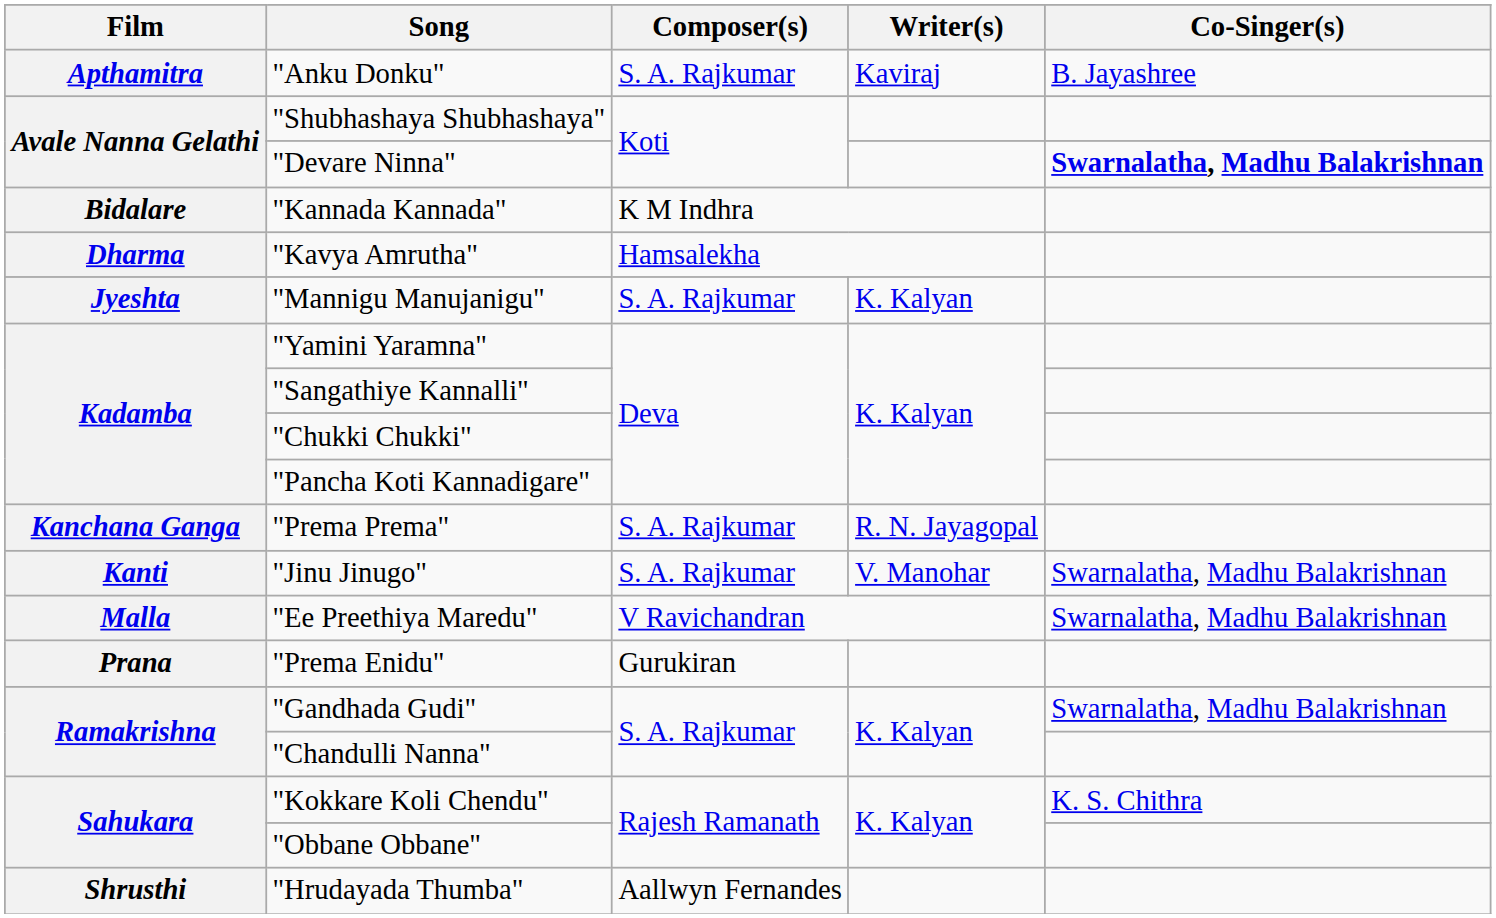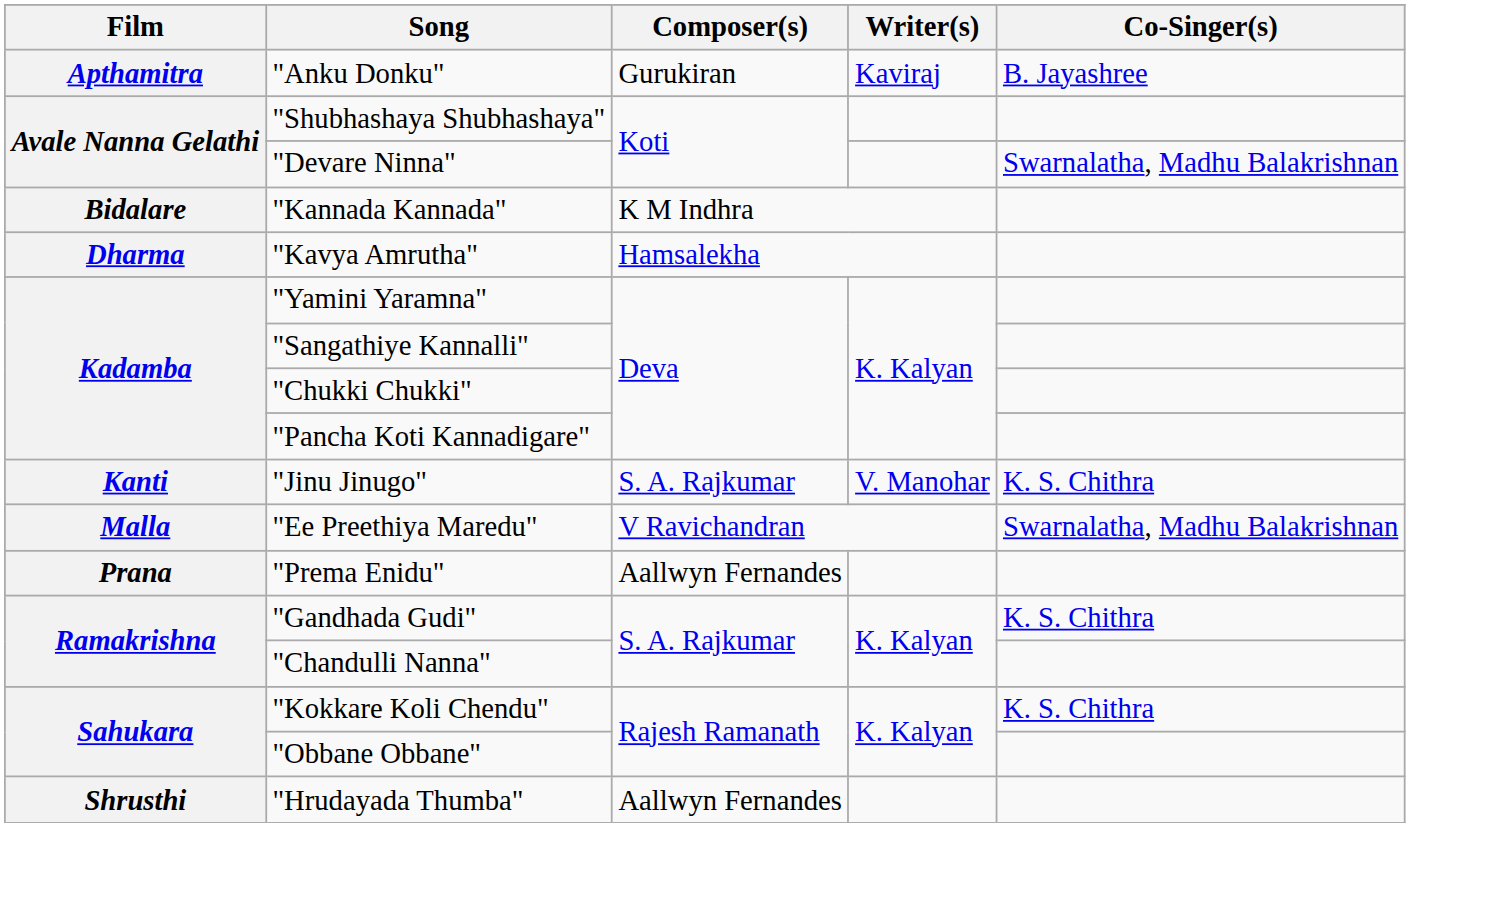 <table class="wikitable">
 <tr>
 <th>Film</th>
 <th>Song</th>
 <th>Composer(s)</th>
 <th>Writer(s)</th>
 <th>Co-Singer(s)</th>
 </tr>
 <tr>
 <th><em><a href='#'>Apthamitra</a></em></th>
 <td>"Anku Donku"</td>
-<td><a href='#'>S. A. Rajkumar</a></td>
+<td>Gurukiran</td>
 <td><a href='#'>Kaviraj</a></td>
 <td><a href='#'>B. Jayashree</a></td>
 </tr>
 <tr>
 <th rowspan="2"><em>Avale Nanna Gelathi</em></th>
 <td>"Shubhashaya Shubhashaya"</td>
 <td rowspan="2"><a href='#'>Koti</a></td>
 <td></td>
 <td></td>
 </tr>
 <tr>
 <td>"Devare Ninna"</td>
 <td></td>
-<td><strong><a href='#'>Swarnalatha</a>, <a href='#'>Madhu Balakrishnan</a></strong></td>
+<td><a href='#'>Swarnalatha</a>, <a href='#'>Madhu Balakrishnan</a></td>
 </tr>
 <tr>
 <th><em>Bidalare</em></th>
 <td>"Kannada Kannada"</td>
 <td colspan="2">K M Indhra</td>
 <td></td>
 </tr>
 <tr>
 <th><em><a href='#'>Dharma</a></em></th>
 <td>"Kavya Amrutha"</td>
 <td colspan="2"><a href='#'>Hamsalekha</a></td>
-<td></td>
-</tr>
-<tr>
-<th><a href='#'><em>Jyeshta</em></a></th>
-<td>"Mannigu Manujanigu"</td>
-<td><a href='#'>S. A. Rajkumar</a></td>
-<td><a href='#'>K. Kalyan</a></td>
 <td></td>
 </tr>
 <tr>
 <th rowspan="4"><a href='#'><em>Kadamba</em></a></th>
 <td>"Yamini Yaramna"</td>
 <td rowspan="4"><a href='#'>Deva</a></td>
 <td rowspan="4"><a href='#'>K. Kalyan</a></td>
 <td></td>
 </tr>
 <tr>
 <td>"Sangathiye Kannalli"</td>
 <td></td>
 </tr>
 <tr>
 <td>"Chukki Chukki"</td>
 <td></td>
 </tr>
 <tr>
 <td>"Pancha Koti Kannadigare"</td>
 <td></td>
 </tr>
 <tr>
-<th><a href='#'><em>Kanchana Ganga</em></a></th>
-<td>"Prema Prema"</td>
-<td><a href='#'>S. A. Rajkumar</a></td>
-<td><a href='#'>R. N. Jayagopal</a></td>
-<td></td>
-</tr>
-<tr>
 <th><em><a href='#'>Kanti</a></em></th>
 <td>"Jinu Jinugo"</td>
 <td><a href='#'>S. A. Rajkumar</a></td>
 <td><a href='#'>V. Manohar</a></td>
-<td><a href='#'>Swarnalatha</a>, <a href='#'>Madhu Balakrishnan</a></td>
+<td><a href='#'>K. S. Chithra</a></td>
 </tr>
 <tr>
 <th><em><a href='#'>Malla</a></em></th>
 <td>"Ee Preethiya Maredu"</td>
 <td colspan="2"><a href='#'>V Ravichandran</a></td>
 <td><a href='#'>Swarnalatha</a>, <a href='#'>Madhu Balakrishnan</a></td>
 </tr>
 <tr>
 <th><em>Prana</em></th>
 <td>"Prema Enidu"</td>
-<td>Gurukiran</td>
+<td>Aallwyn Fernandes</td>
 <td></td>
 <td></td>
 </tr>
 <tr>
 <th rowspan="2"><a href='#'><em>Ramakrishna</em></a></th>
 <td>"Gandhada Gudi"</td>
 <td rowspan="2"><a href='#'>S. A. Rajkumar</a></td>
 <td rowspan="2"><a href='#'>K. Kalyan</a></td>
-<td><a href='#'>Swarnalatha</a>, <a href='#'>Madhu Balakrishnan</a></td>
+<td><a href='#'>K. S. Chithra</a></td>
 </tr>
 <tr>
 <td>"Chandulli Nanna"</td>
 <td></td>
 </tr>
 <tr>
 <th rowspan="2"><em><a href='#'>Sahukara</a></em></th>
 <td>"Kokkare Koli Chendu"</td>
 <td rowspan="2"><a href='#'>Rajesh Ramanath</a></td>
 <td rowspan="2"><a href='#'>K. Kalyan</a></td>
 <td><a href='#'>K. S. Chithra</a></td>
 </tr>
 <tr>
 <td>"Obbane Obbane"</td>
 <td></td>
 </tr>
 <tr>
 <th><em>Shrusthi</em></th>
 <td>"Hrudayada Thumba"</td>
 <td>Aallwyn Fernandes</td>
 <td></td>
 <td></td>
 </tr>
 </table>
